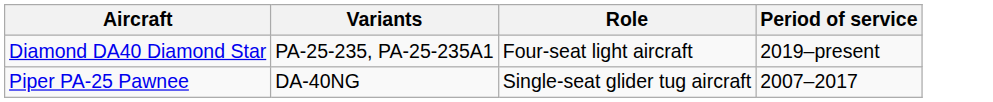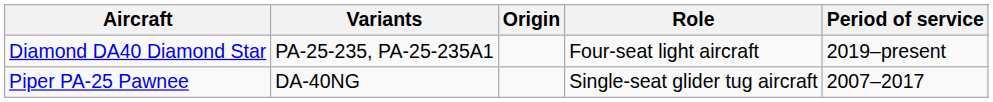 <table class= "wikitable sortable">
 <tr>
 <th>Aircraft</th>
 <th>Variants</th>
+<th>Origin</th>
 <th>Role</th>
 <th>Period of service</th>
 </tr>
 <tr>
 <td><a href='#'>Diamond DA40 Diamond Star</a></td>
 <td>PA-25-235, PA-25-235A1</td>
+<td></td>
 <td>Four-seat light aircraft</td>
 <td>2019–present</td>
 </tr>
 <tr>
 <td><a href='#'>Piper PA-25 Pawnee</a></td>
 <td>DA-40NG</td>
+<td></td>
 <td>Single-seat glider tug aircraft</td>
 <td>2007–2017</td>
 </tr>
 </table>
